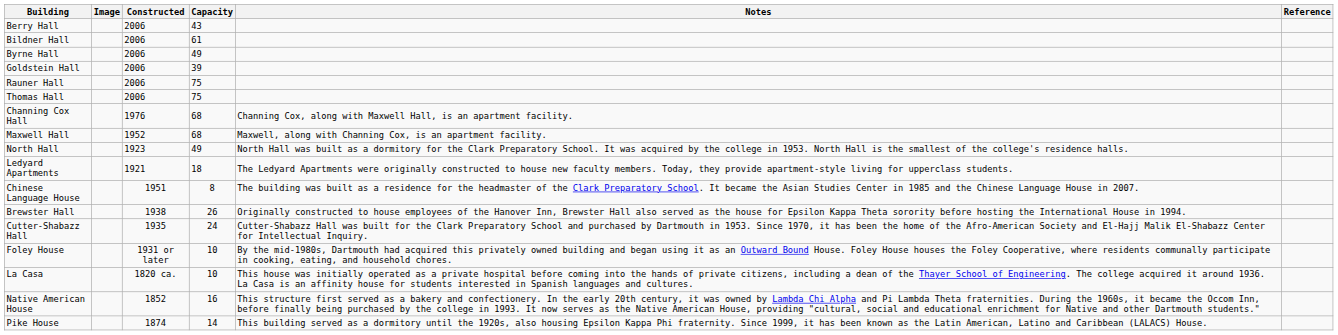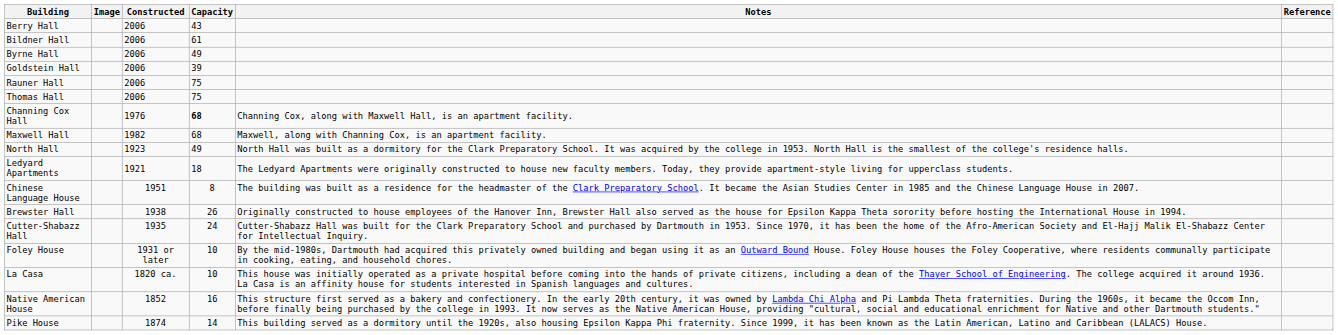 <table class="wikitable sortable" style="width:100%">
 <tr>
 <th width="*">Building</th>
 <th width="*" class="unsortable">Image</th>
 <th width="*">Constructed</th>
 <th width="*">Capacity</th>
 <th width="*" class="unsortable">Notes</th>
 <th width="*" class="unsortable">Reference</th>
 </tr>
 <tr>
 <td>Berry Hall</td>
 <td></td>
 <td>2006</td>
 <td>43</td>
 <td></td>
 <td></td>
 </tr>
 <tr>
 <td>Bildner Hall</td>
 <td></td>
 <td>2006</td>
 <td>61</td>
 <td></td>
 <td></td>
 </tr>
 <tr>
 <td>Byrne Hall</td>
 <td></td>
 <td>2006</td>
 <td>49</td>
 <td></td>
 <td></td>
 </tr>
 <tr>
 <td>Goldstein Hall</td>
 <td></td>
 <td>2006</td>
 <td>39</td>
 <td></td>
 <td></td>
 </tr>
 <tr>
 <td>Rauner Hall</td>
 <td></td>
 <td>2006</td>
 <td>75</td>
 <td></td>
 <td></td>
 </tr>
 <tr>
 <td>Thomas Hall</td>
 <td></td>
 <td>2006</td>
 <td>75</td>
 <td></td>
 <td></td>
 </tr>
 <tr>
 <td>Channing Cox Hall</td>
 <td></td>
 <td>1976</td>
-<td>68</td>
+<td><strong>68</strong></td>
 <td>Channing Cox, along with Maxwell Hall, is an apartment facility.</td>
 <td></td>
 </tr>
 <tr>
 <td>Maxwell Hall</td>
 <td></td>
-<td>1952</td>
+<td>1982</td>
 <td>68</td>
 <td>Maxwell, along with Channing Cox, is an apartment facility.</td>
 <td></td>
 </tr>
 <tr>
 <td>North Hall</td>
 <td></td>
 <td>1923</td>
 <td>49</td>
 <td>North Hall was built as a dormitory for the Clark Preparatory School. It was acquired by the college in 1953. North Hall is the smallest of the college's residence halls.</td>
 <td></td>
 </tr>
 <tr>
 <td>Ledyard Apartments</td>
 <td></td>
 <td>1921</td>
 <td>18</td>
 <td>The Ledyard Apartments were originally constructed to house new faculty members. Today, they provide apartment-style living for upperclass students.</td>
 <td></td>
 </tr>
 <tr valign="top">
 <td>Chinese Language House</td>
 <td align="center"></td>
 <td align="center">1951</td>
 <td align="center">8</td>
 <td>The building was built as a residence for the headmaster of the <a href='#'>Clark Preparatory School</a>. It became the Asian Studies Center in 1985 and the Chinese Language House in 2007.</td>
 <td align="center"></td>
 </tr>
 <tr valign="top">
 <td>Brewster Hall</td>
 <td align="center"></td>
 <td align="center">1938</td>
 <td align="center">26</td>
 <td>Originally constructed to house employees of the Hanover Inn, Brewster Hall also served as the house for Epsilon Kappa Theta sorority before hosting the International House in 1994.</td>
 <td align="center"></td>
 </tr>
 <tr valign="top">
 <td>Cutter-Shabazz Hall</td>
 <td align="center"></td>
 <td align="center">1935</td>
 <td align="center">24</td>
 <td>Cutter-Shabazz Hall was built for the Clark Preparatory School and purchased by Dartmouth in 1953. Since 1970, it has been the home of the Afro-American Society and El-Hajj Malik El-Shabazz Center for Intellectual Inquiry.</td>
 <td align="center"></td>
 </tr>
 <tr valign="top">
 <td>Foley House</td>
 <td align="center"></td>
 <td align="center">1931 or later</td>
 <td align="center">10</td>
 <td>By the mid-1980s, Dartmouth had acquired this privately owned building and began using it as an <a href='#'>Outward Bound</a> House. Foley House houses the Foley Cooperative, where residents communally participate in cooking, eating, and household chores.</td>
 <td align="center"></td>
 </tr>
 <tr valign="top">
 <td>La Casa</td>
 <td align="center"></td>
 <td align="center">1820 ca.</td>
 <td align="center">10</td>
 <td>This house was initially operated as a private hospital before coming into the hands of private citizens, including a dean of the <a href='#'>Thayer School of Engineering</a>. The college acquired it around 1936. La Casa is an affinity house for students interested in Spanish languages and cultures.</td>
 <td align="center"></td>
 </tr>
 <tr valign="top">
 <td>Native American House</td>
 <td align="center"></td>
 <td align="center">1852</td>
 <td align="center">16</td>
 <td>This structure first served as a bakery and confectionery. In the early 20th century, it was owned by <a href='#'>Lambda Chi Alpha</a> and Pi Lambda Theta fraternities. During the 1960s, it became the Occom Inn, before finally being purchased by the college in 1993. It now serves as the Native American House, providing "cultural, social and educational enrichment for Native and other Dartmouth students."</td>
 <td align="center"></td>
 </tr>
 <tr valign="top">
 <td>Pike House</td>
 <td align="center"></td>
 <td align="center">1874</td>
 <td align="center">14</td>
 <td>This building served as a dormitory until the 1920s, also housing Epsilon Kappa Phi fraternity. Since 1999, it has been known as the Latin American, Latino and Caribbean (LALACS) House.</td>
 <td align="center"></td>
 </tr>
 </table>
